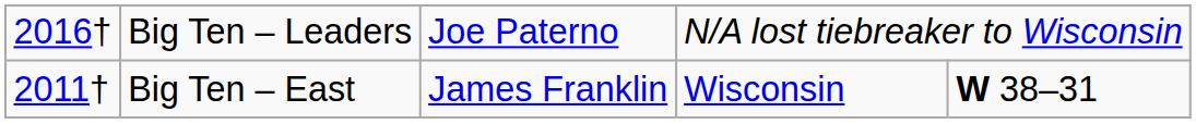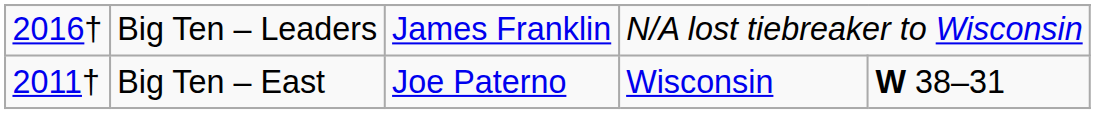 <table class="wikitable">
 <tr>
 </tr>
 <tr>
 <td><a href='#'>2016</a>†</td>
 <td>Big Ten – Leaders</td>
-<td><a href='#'>Joe Paterno</a></td>
+<td><a href='#'>James Franklin</a></td>
 <td colspan="2"><em>N/A lost tiebreaker to <a href='#'>Wisconsin</a></em></td>
 </tr>
 <tr>
 <td><a href='#'>2011</a>†</td>
 <td>Big Ten – East</td>
-<td><a href='#'>James Franklin</a></td>
+<td><a href='#'>Joe Paterno</a></td>
 <td><a href='#'>Wisconsin</a></td>
 <td><strong>W</strong> 38–31</td>
 </tr>
 </table>
